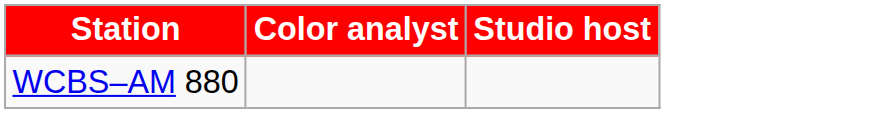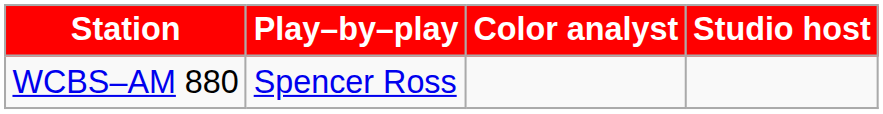 <table class="wikitable" style="white-space:nowrap;">
 <tr>
 <th style="background:red; color:#FFFFFF;">Station</th>
+<th style="background:red; color:#FFFFFF;">Play–by–play</th>
 <th style="background:red; color:#FFFFFF;">Color analyst</th>
 <th style="background:red; color:#FFFFFF;">Studio host</th>
 </tr>
 <tr>
 <td><a href='#'>WCBS–AM</a> 880</td>
+<td><a href='#'>Spencer Ross</a></td>
 <td></td>
 <td></td>
 </tr>
 </table>
